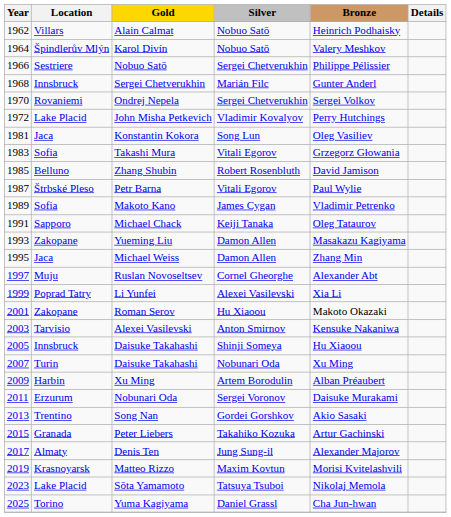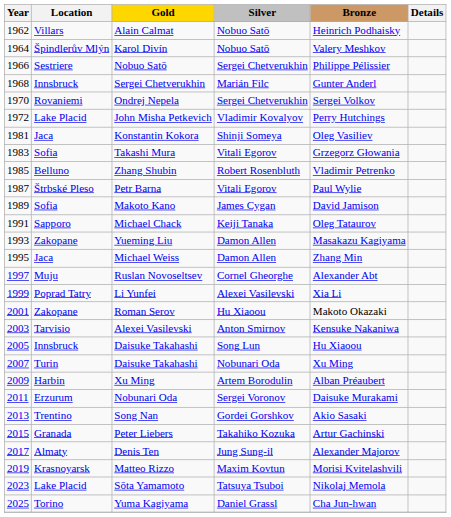 <table class="wikitable">
 <tr>
 <th>Year</th>
 <th>Location</th>
 <td align=center bgcolor=gold><strong>Gold</strong></td>
 <td align=center bgcolor=silver><strong>Silver</strong></td>
 <td align=center bgcolor=cc9966><strong>Bronze</strong></td>
 <th>Details</th>
 </tr>
 <tr>
 <td>1962</td>
 <td> <a href='#'>Villars</a></td>
 <td> <a href='#'>Alain Calmat</a></td>
 <td> <a href='#'>Nobuo Satō</a></td>
 <td> <a href='#'>Heinrich Podhaisky</a></td>
 <td></td>
 </tr>
 <tr>
 <td>1964</td>
 <td> <a href='#'>Špindlerův Mlýn</a></td>
 <td> <a href='#'>Karol Divín</a></td>
 <td> <a href='#'>Nobuo Satō</a></td>
 <td> <a href='#'>Valery Meshkov</a></td>
 <td></td>
 </tr>
 <tr>
 <td>1966</td>
 <td> <a href='#'>Sestriere</a></td>
 <td> <a href='#'>Nobuo Satō</a></td>
 <td> <a href='#'>Sergei Chetverukhin</a></td>
 <td> <a href='#'>Philippe Pélissier</a></td>
 <td></td>
 </tr>
 <tr>
 <td>1968</td>
 <td> <a href='#'>Innsbruck</a></td>
 <td> <a href='#'>Sergei Chetverukhin</a></td>
 <td> <a href='#'>Marián Filc</a></td>
 <td> <a href='#'>Gunter Anderl</a></td>
 <td></td>
 </tr>
 <tr>
 <td>1970</td>
 <td> <a href='#'>Rovaniemi</a></td>
 <td> <a href='#'>Ondrej Nepela</a></td>
 <td> <a href='#'>Sergei Chetverukhin</a></td>
 <td> <a href='#'>Sergei Volkov</a></td>
 <td></td>
 </tr>
 <tr>
 <td>1972</td>
 <td> <a href='#'>Lake Placid</a></td>
 <td> <a href='#'>John Misha Petkevich</a></td>
 <td> <a href='#'>Vladimir Kovalyov</a></td>
 <td> <a href='#'>Perry Hutchings</a></td>
 <td></td>
 </tr>
 <tr>
 <td>1981</td>
 <td> <a href='#'>Jaca</a></td>
 <td> <a href='#'>Konstantin Kokora</a></td>
-<td> <a href='#'>Song Lun</a></td>
+<td> <a href='#'>Shinji Someya</a></td>
 <td> <a href='#'>Oleg Vasiliev</a></td>
 <td></td>
 </tr>
 <tr>
 <td>1983</td>
 <td> <a href='#'>Sofia</a></td>
 <td> <a href='#'>Takashi Mura</a></td>
 <td> <a href='#'>Vitali Egorov</a></td>
 <td> <a href='#'>Grzegorz Głowania</a></td>
 <td></td>
 </tr>
 <tr>
 <td>1985</td>
 <td> <a href='#'>Belluno</a></td>
 <td> <a href='#'>Zhang Shubin</a></td>
 <td> <a href='#'>Robert Rosenbluth</a></td>
-<td> <a href='#'>David Jamison</a></td>
+<td> <a href='#'>Vladimir Petrenko</a></td>
 <td></td>
 </tr>
 <tr>
 <td>1987</td>
 <td> <a href='#'>Štrbské Pleso</a></td>
 <td> <a href='#'>Petr Barna</a></td>
 <td> <a href='#'>Vitali Egorov</a></td>
 <td> <a href='#'>Paul Wylie</a></td>
 <td></td>
 </tr>
 <tr>
 <td>1989</td>
 <td> <a href='#'>Sofia</a></td>
 <td> <a href='#'>Makoto Kano</a></td>
 <td> <a href='#'>James Cygan</a></td>
-<td> <a href='#'>Vladimir Petrenko</a></td>
+<td> <a href='#'>David Jamison</a></td>
 <td></td>
 </tr>
 <tr>
 <td>1991</td>
 <td> <a href='#'>Sapporo</a></td>
 <td> <a href='#'>Michael Chack</a></td>
 <td> <a href='#'>Keiji Tanaka</a></td>
 <td> <a href='#'>Oleg Tataurov</a></td>
 <td></td>
 </tr>
 <tr>
 <td>1993</td>
 <td> <a href='#'>Zakopane</a></td>
 <td> <a href='#'>Yueming Liu</a></td>
 <td> <a href='#'>Damon Allen</a></td>
 <td> <a href='#'>Masakazu Kagiyama</a></td>
 <td></td>
 </tr>
 <tr>
 <td>1995</td>
 <td> <a href='#'>Jaca</a></td>
 <td> <a href='#'>Michael Weiss</a></td>
 <td> <a href='#'>Damon Allen</a></td>
 <td> <a href='#'>Zhang Min</a></td>
 <td></td>
 </tr>
 <tr>
 <td><a href='#'>1997</a></td>
 <td> <a href='#'>Muju</a></td>
 <td> <a href='#'>Ruslan Novoseltsev</a></td>
 <td> <a href='#'>Cornel Gheorghe</a></td>
 <td> <a href='#'>Alexander Abt</a></td>
 <td></td>
 </tr>
 <tr>
 <td><a href='#'>1999</a></td>
 <td> <a href='#'>Poprad Tatry</a></td>
 <td> <a href='#'>Li Yunfei</a></td>
 <td> <a href='#'>Alexei Vasilevski</a></td>
 <td> <a href='#'>Xia Li</a></td>
 <td></td>
 </tr>
 <tr>
 <td><a href='#'>2001</a></td>
 <td> <a href='#'>Zakopane</a></td>
 <td> <a href='#'>Roman Serov</a></td>
 <td> <a href='#'>Hu Xiaoou</a></td>
 <td> Makoto Okazaki</td>
 <td></td>
 </tr>
 <tr>
 <td><a href='#'>2003</a></td>
 <td> <a href='#'>Tarvisio</a></td>
 <td> <a href='#'>Alexei Vasilevski</a></td>
 <td> <a href='#'>Anton Smirnov</a></td>
 <td> <a href='#'>Kensuke Nakaniwa</a></td>
 <td></td>
 </tr>
 <tr>
 <td><a href='#'>2005</a></td>
 <td> <a href='#'>Innsbruck</a></td>
 <td> <a href='#'>Daisuke Takahashi</a></td>
-<td> <a href='#'>Shinji Someya</a></td>
+<td> <a href='#'>Song Lun</a></td>
 <td> <a href='#'>Hu Xiaoou</a></td>
 <td></td>
 </tr>
 <tr>
 <td><a href='#'>2007</a></td>
 <td> <a href='#'>Turin</a></td>
 <td> <a href='#'>Daisuke Takahashi</a></td>
 <td> <a href='#'>Nobunari Oda</a></td>
 <td> <a href='#'>Xu Ming</a></td>
 <td></td>
 </tr>
 <tr>
 <td><a href='#'>2009</a></td>
 <td> <a href='#'>Harbin</a></td>
 <td> <a href='#'>Xu Ming</a></td>
 <td> <a href='#'>Artem Borodulin</a></td>
 <td> <a href='#'>Alban Préaubert</a></td>
 <td></td>
 </tr>
 <tr>
 <td><a href='#'>2011</a></td>
 <td> <a href='#'>Erzurum</a></td>
 <td> <a href='#'>Nobunari Oda</a></td>
 <td> <a href='#'>Sergei Voronov</a></td>
 <td> <a href='#'>Daisuke Murakami</a></td>
 <td></td>
 </tr>
 <tr>
 <td><a href='#'>2013</a></td>
 <td> <a href='#'>Trentino</a></td>
 <td> <a href='#'>Song Nan</a></td>
 <td> <a href='#'>Gordei Gorshkov</a></td>
 <td> <a href='#'>Akio Sasaki</a></td>
 <td></td>
 </tr>
 <tr>
 <td><a href='#'>2015</a></td>
 <td> <a href='#'>Granada</a></td>
 <td> <a href='#'>Peter Liebers</a></td>
 <td> <a href='#'>Takahiko Kozuka</a></td>
 <td> <a href='#'>Artur Gachinski</a></td>
 <td></td>
 </tr>
 <tr>
 <td><a href='#'>2017</a></td>
 <td> <a href='#'>Almaty</a></td>
 <td> <a href='#'>Denis Ten</a></td>
 <td> <a href='#'>Jung Sung-il</a></td>
 <td> <a href='#'>Alexander Majorov</a></td>
 <td></td>
 </tr>
 <tr>
 <td><a href='#'>2019</a></td>
 <td> <a href='#'>Krasnoyarsk</a></td>
 <td> <a href='#'>Matteo Rizzo</a></td>
 <td> <a href='#'>Maxim Kovtun</a></td>
 <td> <a href='#'>Morisi Kvitelashvili</a></td>
 <td></td>
 </tr>
 <tr>
 <td><a href='#'>2023</a></td>
 <td> <a href='#'>Lake Placid</a></td>
 <td> <a href='#'>Sōta Yamamoto</a></td>
 <td> <a href='#'>Tatsuya Tsuboi</a></td>
 <td> <a href='#'>Nikolaj Memola</a></td>
 <td></td>
 </tr>
 <tr>
 <td><a href='#'>2025</a></td>
 <td> <a href='#'>Torino</a></td>
 <td> <a href='#'>Yuma Kagiyama</a></td>
 <td> <a href='#'>Daniel Grassl</a></td>
 <td> <a href='#'>Cha Jun-hwan</a></td>
 <td></td>
 </tr>
 <tr>
 </tr>
 </table>
